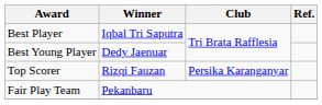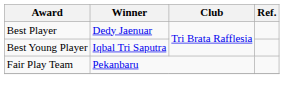 <table class="wikitable">
 <tr>
 <th>Award</th>
 <th>Winner</th>
 <th>Club</th>
 <th>Ref.</th>
 </tr>
 <tr>
 <td>Best Player</td>
-<td> <a href='#'>Iqbal Tri Saputra</a></td>
+<td> <a href='#'>Dedy Jaenuar</a></td>
 <td rowspan="2"><a href='#'>Tri Brata Rafflesia</a></td>
 <td></td>
 </tr>
 <tr>
 <td>Best Young Player</td>
-<td> <a href='#'>Dedy Jaenuar</a></td>
-<td></td>
-</tr>
-<tr>
-<td>Top Scorer</td>
-<td> <a href='#'>Rizqi Fauzan</a></td>
-<td><a href='#'>Persika Karanganyar</a></td>
+<td> <a href='#'>Iqbal Tri Saputra</a></td>
 <td></td>
 </tr>
 <tr>
 <td>Fair Play Team</td>
 <td colspan="2"><a href='#'>Pekanbaru</a></td>
 <td></td>
 </tr>
 <tr>
 </tr>
 </table>
